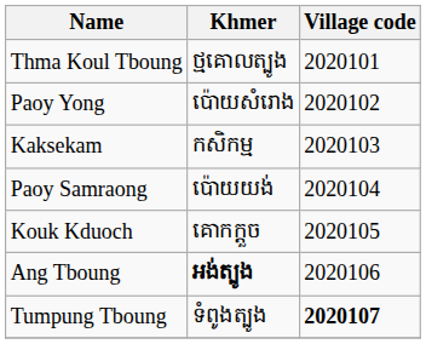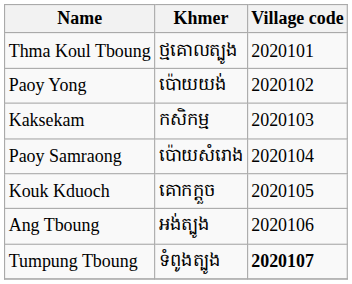 <table class="wikitable sortable">
 <tr>
 <th>Name</th>
 <th>Khmer</th>
 <th>Village code</th>
 </tr>
 <tr>
 <td>Thma Koul Tboung</td>
 <td>ថ្មគោលត្បូង</td>
 <td>2020101</td>
 </tr>
 <tr>
 <td>Paoy Yong</td>
-<td>ប៉ោយសំរោង</td>
+<td>ប៉ោយយង់</td>
 <td>2020102</td>
 </tr>
 <tr>
 <td>Kaksekam</td>
 <td>កសិកម្ម</td>
 <td>2020103</td>
 </tr>
 <tr>
 <td>Paoy Samraong</td>
-<td>ប៉ោយយង់</td>
+<td>ប៉ោយសំរោង</td>
 <td>2020104</td>
 </tr>
 <tr>
 <td>Kouk Kduoch</td>
 <td>គោកក្តួច</td>
 <td>2020105</td>
 </tr>
 <tr>
 <td>Ang Tboung</td>
-<td><strong>អង់ត្បូង</strong></td>
+<td>អង់ត្បូង</td>
 <td>2020106</td>
 </tr>
 <tr>
 <td>Tumpung Tboung</td>
 <td>ទំពូងត្បូង</td>
 <td><strong>2020107</strong></td>
 </tr>
 <tr>
 </tr>
 </table>
